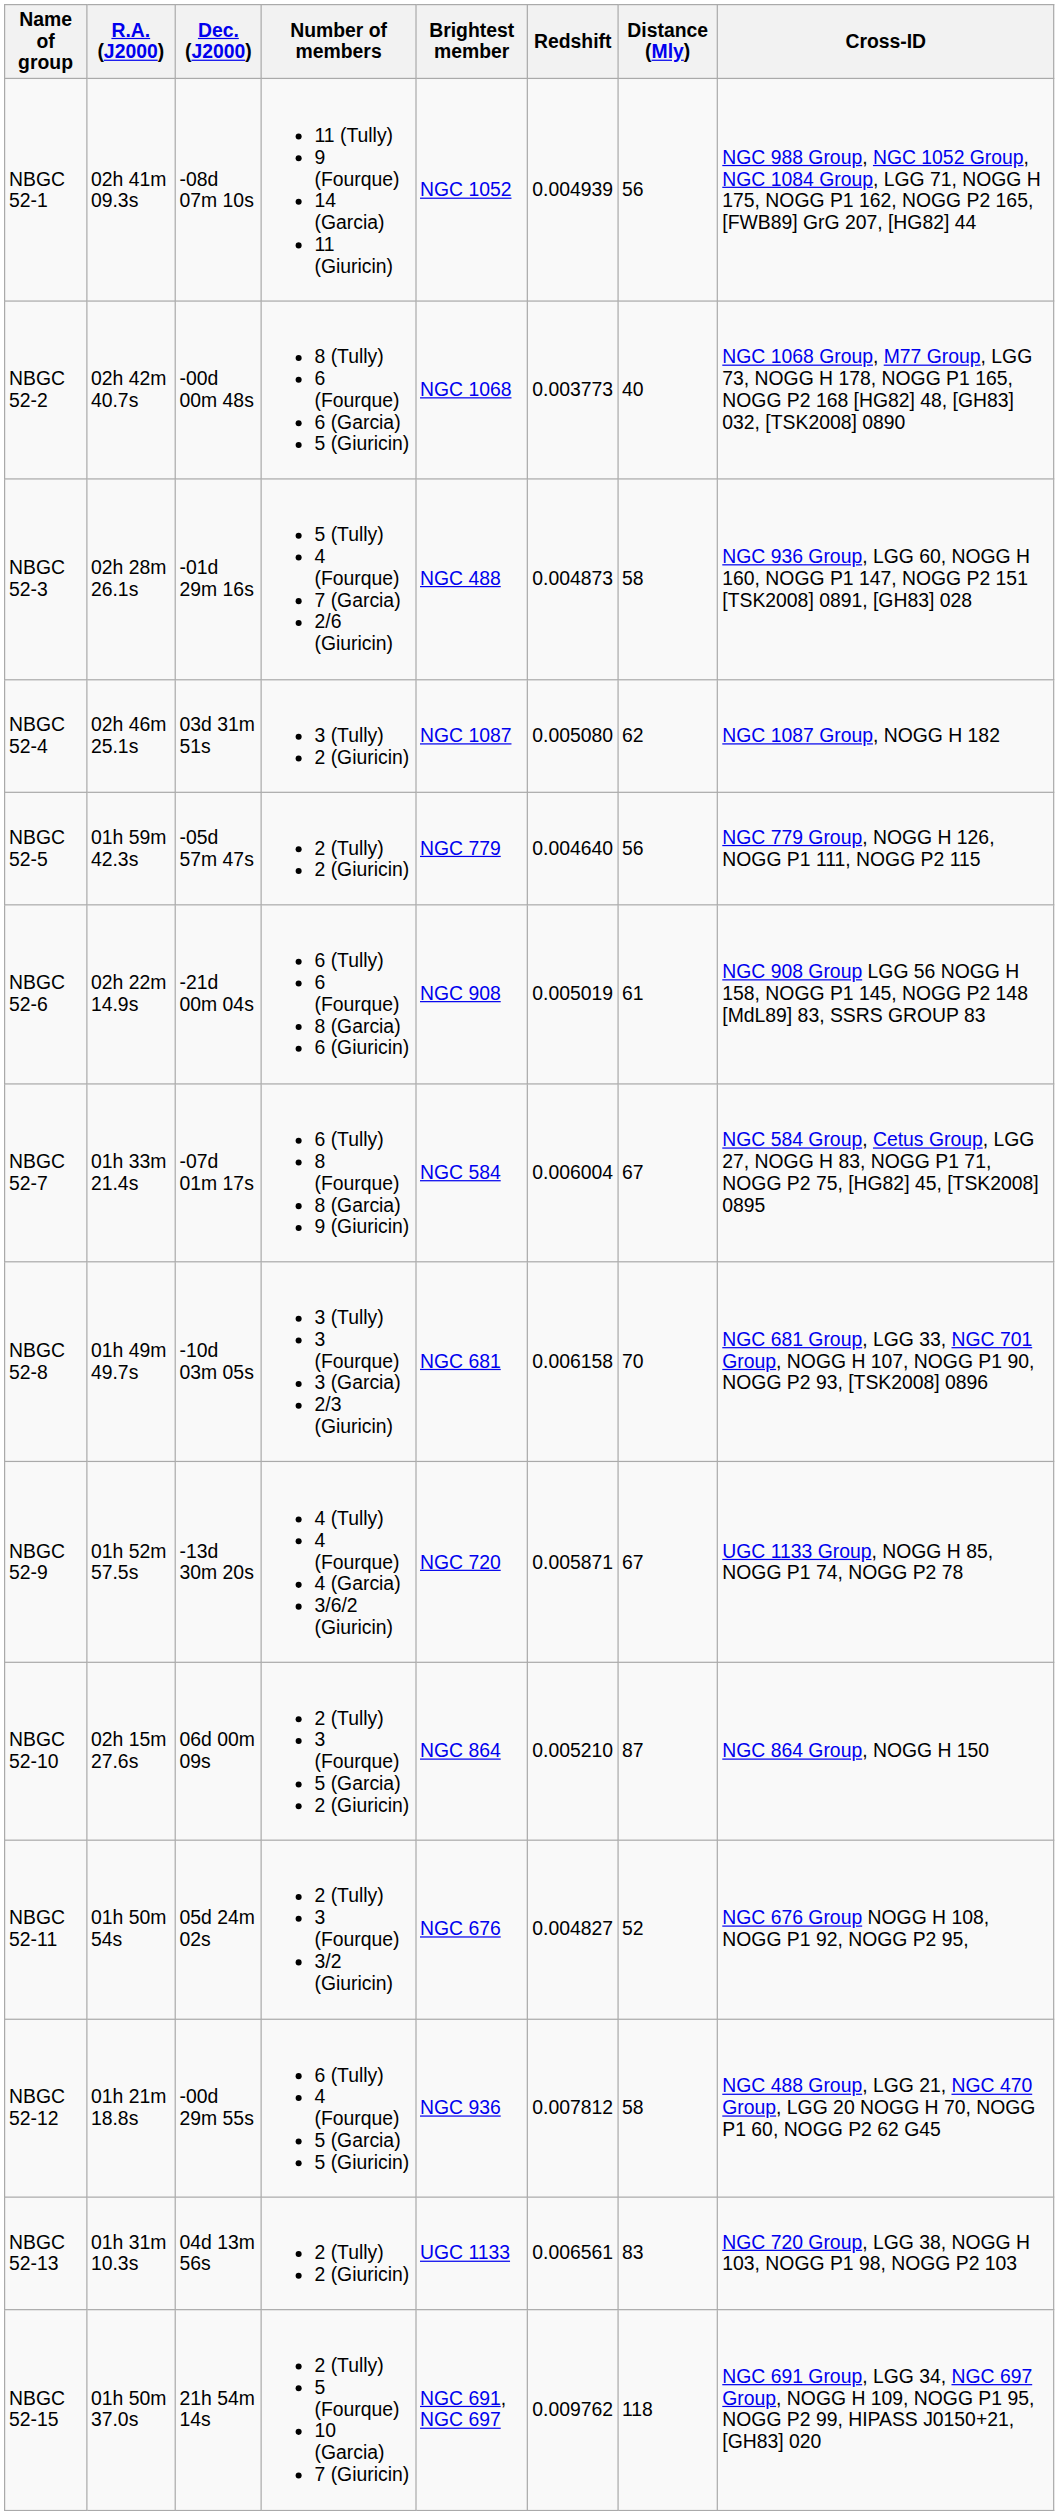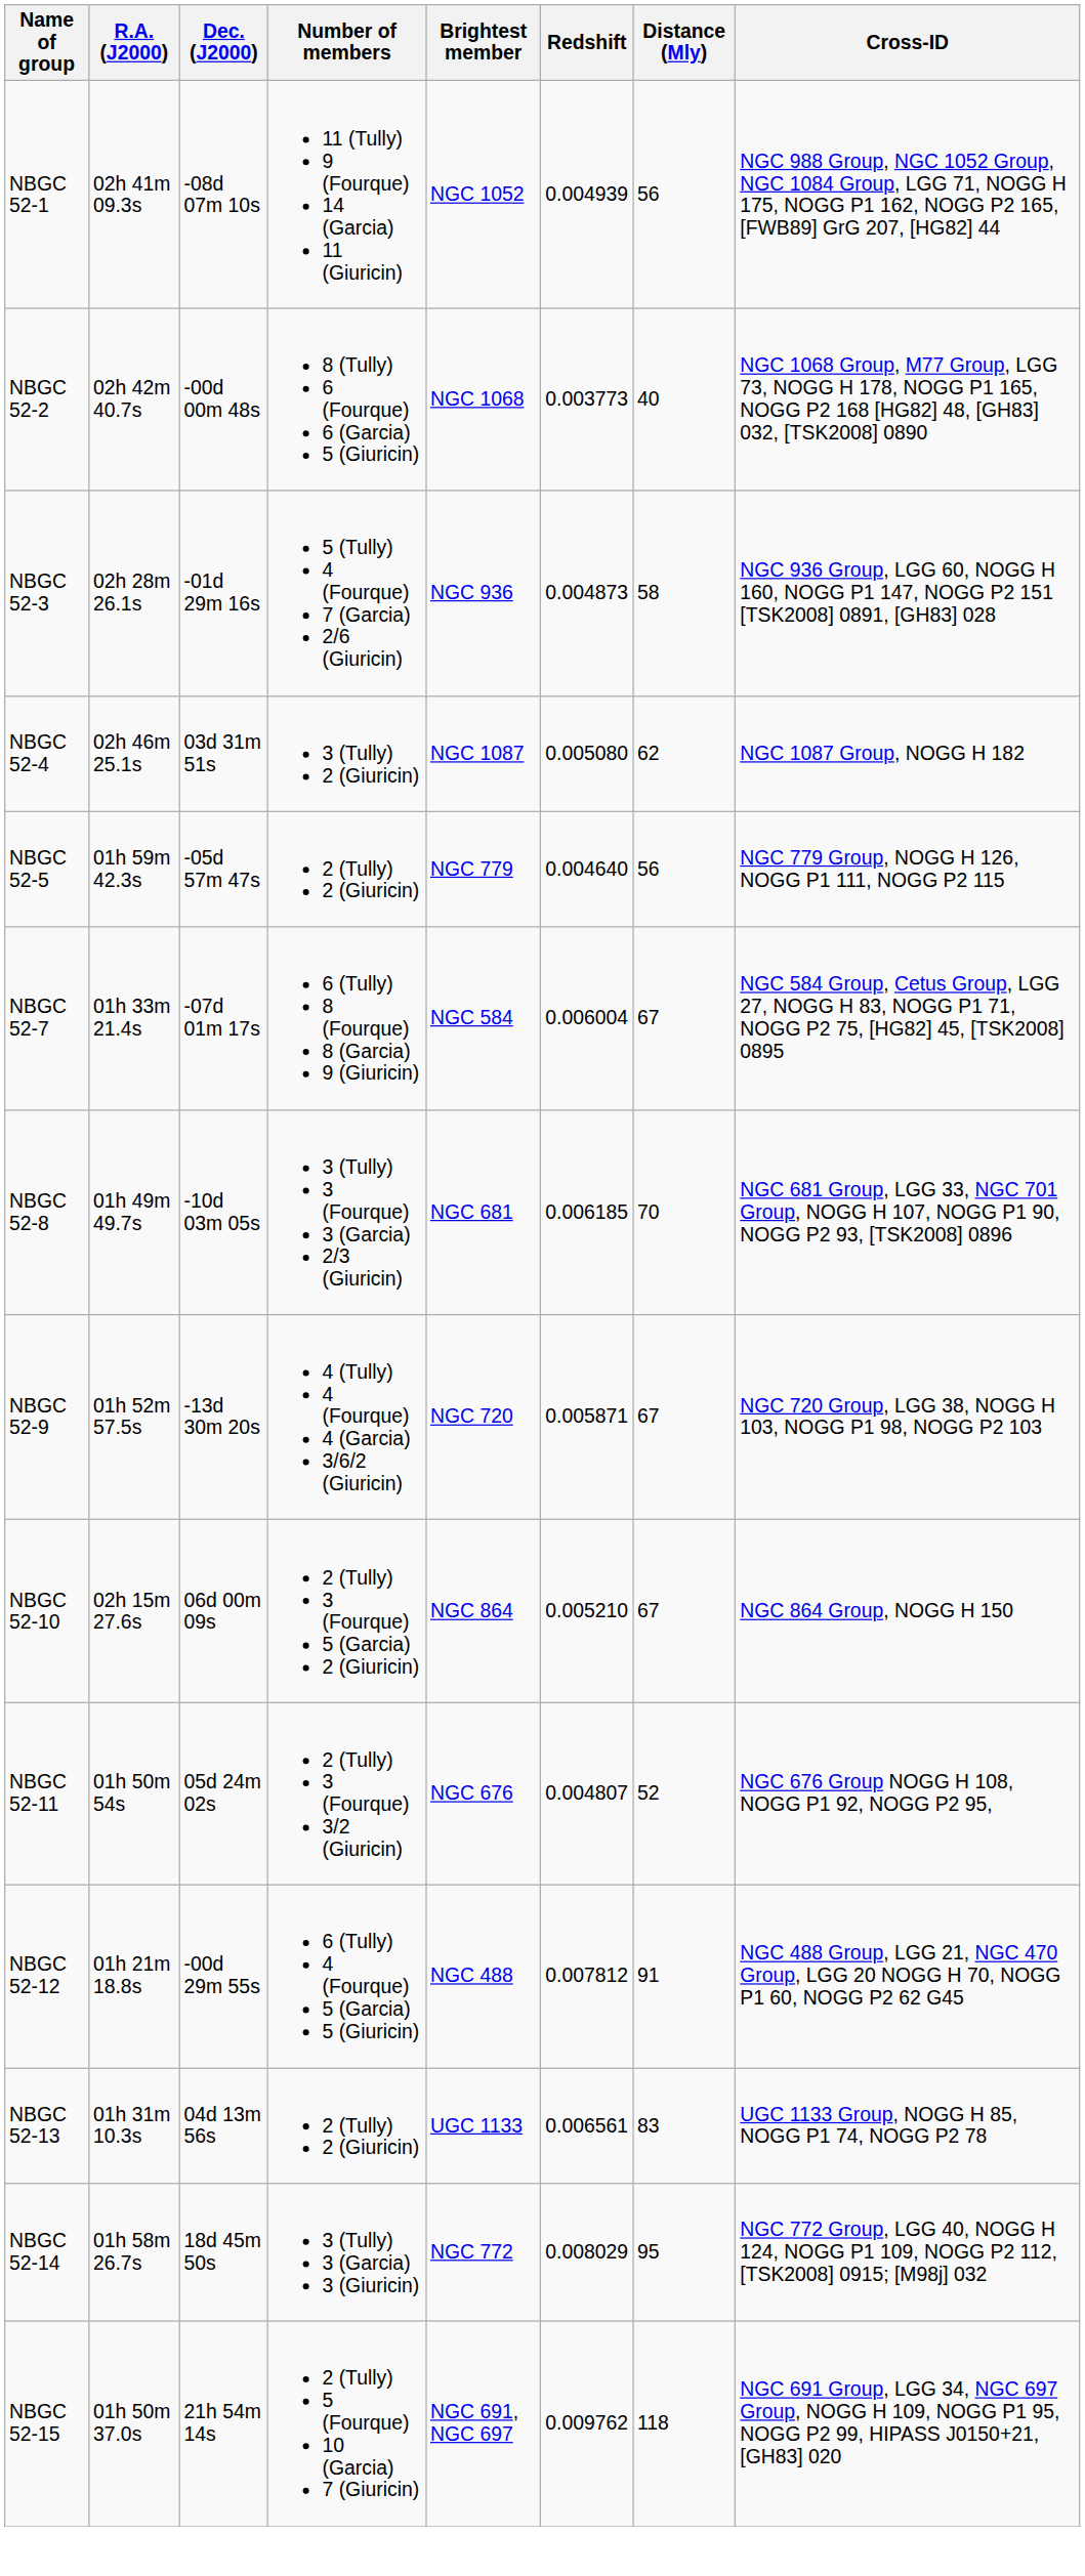 <table class="wikitable sortable mw-collapsible">
 <tr>
 <th>Name of group</th>
 <th><a href='#'>R.A.</a> (<a href='#'>J2000</a>)</th>
 <th><a href='#'>Dec.</a> (<a href='#'>J2000</a>)</th>
 <th>Number of members</th>
 <th>Brightest member</th>
 <th>Redshift</th>
 <th>Distance (<a href='#'>Mly</a>)</th>
 <th>Cross-ID</th>
 </tr>
 <tr>
 <td>NBGC 52-1</td>
 <td>02h 41m 09.3s</td>
 <td>-08d 07m 10s</td>
 <td><br><ul><li>11 (Tully)</li><li>9 (Fourque)</li><li>14 (Garcia)</li><li>11 (Giuricin)</li></ul></td>
 <td><a href='#'>NGC 1052</a></td>
 <td>0.004939</td>
 <td>56</td>
 <td><a href='#'>NGC 988 Group</a>, <a href='#'>NGC 1052 Group</a>, <a href='#'>NGC 1084 Group</a>, LGG 71,  NOGG H 175, NOGG P1 162, NOGG P2 165, [FWB89] GrG 207, [HG82] 44</td>
 </tr>
 <tr>
 <td>NBGC 52-2</td>
 <td>02h 42m 40.7s</td>
 <td>-00d 00m 48s</td>
 <td><br><ul><li>8 (Tully)</li><li>6 (Fourque)</li><li>6 (Garcia)</li><li>5 (Giuricin)</li></ul></td>
 <td><a href='#'>NGC 1068</a></td>
 <td>0.003773</td>
 <td>40</td>
 <td><a href='#'>NGC 1068 Group</a>, <a href='#'>M77 Group</a>, LGG 73, NOGG H 178, NOGG P1 165, NOGG P2 168 [HG82] 48, [GH83] 032, [TSK2008] 0890</td>
 </tr>
 <tr>
 <td>NBGC 52-3</td>
 <td>02h 28m 26.1s</td>
 <td>-01d 29m 16s</td>
 <td><br><ul><li>5 (Tully)</li><li>4 (Fourque)</li><li>7 (Garcia)</li><li>2/6 (Giuricin)</li></ul></td>
-<td><a href='#'>NGC 488</a></td>
+<td><a href='#'>NGC 936</a></td>
 <td>0.004873</td>
 <td>58</td>
 <td><a href='#'>NGC 936 Group</a>, LGG 60, NOGG H 160, NOGG P1 147, NOGG P2 151 [TSK2008] 0891, [GH83] 028</td>
 </tr>
 <tr>
 <td>NBGC 52-4</td>
 <td>02h 46m 25.1s</td>
 <td>03d 31m 51s</td>
 <td><br><ul><li>3 (Tully)</li><li>2 (Giuricin)</li></ul></td>
 <td><a href='#'>NGC 1087</a></td>
 <td>0.005080</td>
 <td>62</td>
 <td><a href='#'>NGC 1087 Group</a>, NOGG H 182</td>
 </tr>
 <tr>
 <td>NBGC 52-5</td>
 <td>01h 59m 42.3s</td>
 <td>-05d 57m 47s</td>
 <td><br><ul><li>2 (Tully)</li><li>2 (Giuricin)</li></ul></td>
 <td><a href='#'>NGC 779</a></td>
 <td>0.004640</td>
 <td>56</td>
 <td><a href='#'>NGC 779 Group</a>, NOGG H 126, NOGG P1 111, NOGG P2 115</td>
 </tr>
 <tr>
-<td>NBGC 52-6</td>
-<td>02h 22m 14.9s</td>
-<td>-21d 00m 04s</td>
-<td><br><ul><li>6 (Tully)</li><li>6 (Fourque)</li><li>8 (Garcia)</li><li>6 (Giuricin)</li></ul></td>
-<td><a href='#'>NGC 908</a></td>
-<td>0.005019</td>
-<td>61</td>
-<td><a href='#'>NGC 908 Group</a>  LGG 56 NOGG H 158, NOGG P1 145, NOGG P2 148 [MdL89] 83, SSRS GROUP 83</td>
-</tr>
-<tr>
 <td>NBGC 52-7</td>
 <td>01h 33m 21.4s</td>
 <td>-07d 01m 17s</td>
 <td><br><ul><li>6 (Tully)</li><li>8 (Fourque)</li><li>8 (Garcia)</li><li>9 (Giuricin)</li></ul></td>
 <td><a href='#'>NGC 584</a></td>
 <td>0.006004</td>
 <td>67</td>
 <td><a href='#'>NGC 584 Group</a>, <a href='#'>Cetus Group</a>, LGG 27, NOGG H 83, NOGG P1 71, NOGG P2 75, [HG82] 45, [TSK2008] 0895</td>
 </tr>
 <tr>
 <td>NBGC 52-8</td>
 <td>01h 49m 49.7s</td>
 <td>-10d 03m 05s</td>
 <td><br><ul><li>3 (Tully)</li><li>3 (Fourque)</li><li>3 (Garcia)</li><li>2/3  (Giuricin)</li></ul></td>
 <td><a href='#'>NGC 681</a></td>
-<td>0.006158</td>
+<td>0.006185</td>
 <td>70</td>
 <td><a href='#'>NGC 681 Group</a>, LGG 33, <a href='#'>NGC 701 Group</a>, NOGG H 107, NOGG P1 90, NOGG P2 93, [TSK2008] 0896</td>
 </tr>
 <tr>
 <td>NBGC 52-9</td>
 <td>01h 52m 57.5s</td>
 <td>-13d 30m 20s</td>
 <td><br><ul><li>4 (Tully)</li><li>4 (Fourque)</li><li>4 (Garcia)</li><li>3/6/2 (Giuricin)</li></ul></td>
 <td><a href='#'>NGC 720</a></td>
 <td>0.005871</td>
 <td>67</td>
-<td><a href='#'>UGC 1133 Group</a>, NOGG H 85, NOGG P1 74, NOGG P2 78</td>
+<td><a href='#'>NGC 720 Group</a>, LGG 38, NOGG H 103, NOGG P1 98, NOGG P2 103</td>
 </tr>
 <tr>
 <td>NBGC 52-10</td>
 <td>02h 15m 27.6s</td>
 <td>06d 00m 09s</td>
 <td><br><ul><li>2 (Tully)</li><li>3 (Fourque)</li><li>5 (Garcia)</li><li>2 (Giuricin)</li></ul></td>
 <td><a href='#'>NGC 864</a></td>
 <td>0.005210</td>
-<td>87</td>
+<td>67</td>
 <td><a href='#'>NGC 864 Group</a>, NOGG H 150</td>
 </tr>
 <tr>
 <td>NBGC 52-11</td>
 <td>01h 50m 54s</td>
 <td>05d 24m 02s</td>
 <td><br><ul><li>2 (Tully)</li><li>3 (Fourque)</li><li>3/2 (Giuricin)</li></ul></td>
 <td><a href='#'>NGC 676</a></td>
-<td>0.004827</td>
+<td>0.004807</td>
 <td>52</td>
 <td><a href='#'>NGC 676 Group</a> NOGG H 108, NOGG P1 92, NOGG P2 95,</td>
 </tr>
 <tr>
 <td>NBGC 52-12</td>
 <td>01h 21m 18.8s</td>
 <td>-00d 29m 55s</td>
 <td><br><ul><li>6 (Tully)</li><li>4 (Fourque)</li><li>5 (Garcia)</li><li>5 (Giuricin)</li></ul></td>
-<td><a href='#'>NGC 936</a></td>
+<td><a href='#'>NGC 488</a></td>
 <td>0.007812</td>
-<td>58</td>
+<td>91</td>
 <td><a href='#'>NGC 488 Group</a>, LGG 21, <a href='#'>NGC 470 Group</a>, LGG 20 NOGG H 70, NOGG P1 60, NOGG P2 62  G45</td>
 </tr>
 <tr>
 <td>NBGC 52-13</td>
 <td>01h 31m 10.3s</td>
 <td>04d 13m 56s</td>
 <td><br><ul><li>2 (Tully)</li><li>2 (Giuricin)</li></ul></td>
 <td><a href='#'>UGC 1133</a></td>
 <td>0.006561</td>
 <td>83</td>
-<td><a href='#'>NGC 720 Group</a>, LGG 38, NOGG H 103, NOGG P1 98, NOGG P2 103</td>
+<td><a href='#'>UGC 1133 Group</a>, NOGG H 85, NOGG P1 74, NOGG P2 78</td>
+</tr>
+<tr>
+<td>NBGC 52-14</td>
+<td>01h 58m 26.7s</td>
+<td>18d 45m 50s</td>
+<td><br><ul><li>3 (Tully)</li><li>3 (Garcia)</li><li>3 (Giuricin)</li></ul></td>
+<td><a href='#'>NGC 772</a></td>
+<td>0.008029<br></td>
+<td>95</td>
+<td><a href='#'>NGC 772 Group</a>, LGG 40, NOGG H 124, NOGG P1 109, NOGG P2 112, [TSK2008] 0915; [M98j] 032</td>
 </tr>
 <tr>
 <td>NBGC 52-15</td>
 <td>01h 50m 37.0s</td>
 <td>21h 54m 14s</td>
 <td><br><ul><li>2 (Tully)</li><li>5 (Fourque)</li><li>10 (Garcia)</li><li>7 (Giuricin)</li></ul></td>
 <td><a href='#'>NGC 691</a>, <a href='#'>NGC 697</a></td>
 <td>0.009762</td>
 <td>118</td>
 <td><a href='#'>NGC 691 Group</a>, LGG 34, <a href='#'>NGC 697 Group</a>, NOGG H 109, NOGG P1 95, NOGG P2 99, HIPASS J0150+21, [GH83] 020</td>
 </tr>
 </table>
